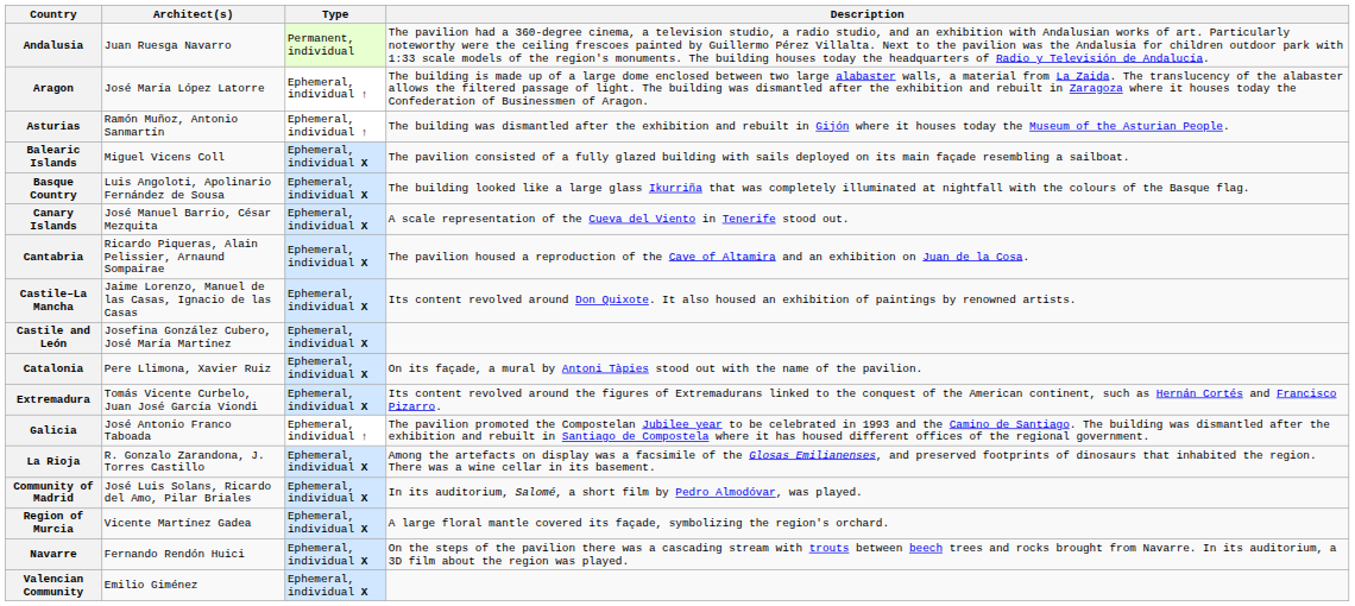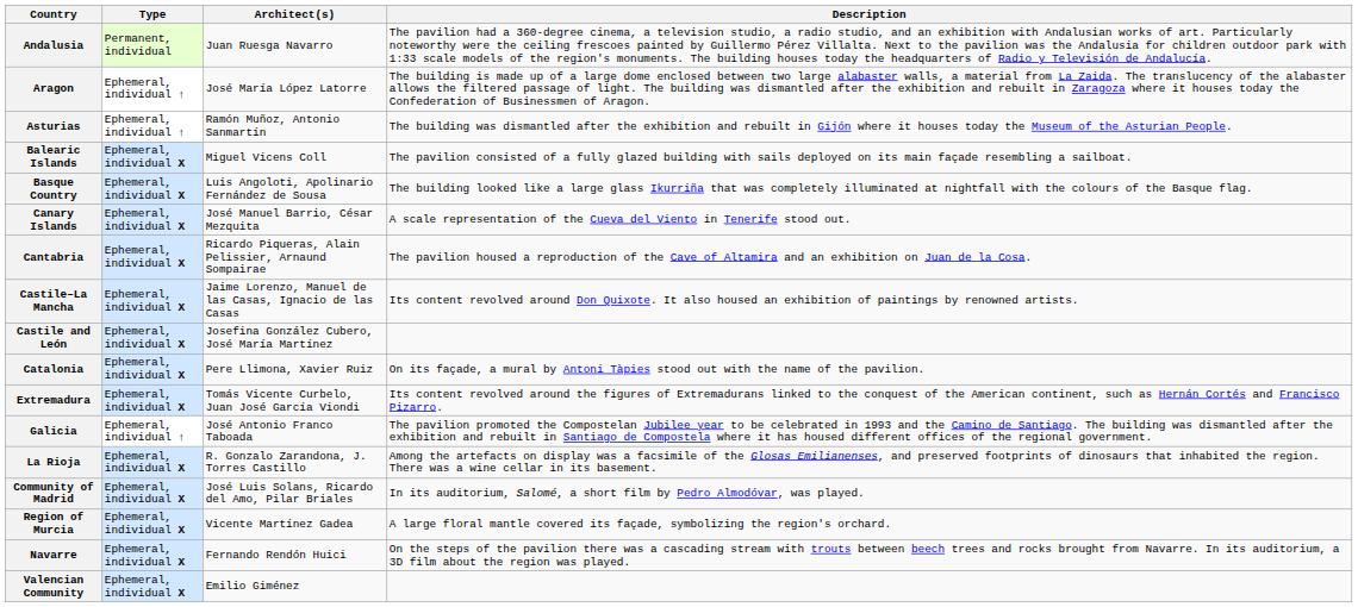 <table class="wikitable sortable plainrowheaders sticky-header">
 <tr style="background:#ececec;">
 <th>Country</th>
+<th>Type</th>
 <th>Architect(s)</th>
-<th>Type</th>
 <th class="unsortable">Description</th>
 </tr>
 <tr>
 <th scope="row">Andalusia</th>
+<td style="background:#E8FFD0;">Permanent, individual</td>
 <td>Juan Ruesga Navarro</td>
-<td style="background:#E8FFD0;">Permanent, individual</td>
 <td>The pavilion had a 360-degree cinema, a television studio, a radio studio, and an exhibition with Andalusian works of art. Particularly noteworthy were the ceiling frescoes painted by Guillermo Pérez Villalta. Next to the pavilion was the Andalusia for children outdoor park with 1:33 scale models of the region's monuments. The building houses today the headquarters of <a href='#'>Radio y Televisión de Andalucía</a>.</td>
 </tr>
 <tr>
 <th scope="row">Aragon</th>
+<td style="background:#FFFF;">Ephemeral, individual ↑</td>
 <td>José María López Latorre</td>
-<td style="background:#FFFF;">Ephemeral, individual ↑</td>
 <td>The building is made up of a large dome enclosed between two large <a href='#'>alabaster</a> walls, a material from <a href='#'>La Zaida</a>. The translucency of the alabaster allows the filtered passage of light. The building was dismantled after the exhibition and rebuilt in <a href='#'>Zaragoza</a> where it houses today the Confederation of Businessmen of Aragon.</td>
 </tr>
 <tr>
 <th scope="row">Asturias</th>
+<td style="background:#FFFF;">Ephemeral, individual ↑</td>
 <td>Ramón Muñoz, Antonio Sanmartín</td>
-<td style="background:#FFFF;">Ephemeral, individual ↑</td>
 <td>The building was dismantled after the exhibition and rebuilt in <a href='#'>Gijón</a> where it houses today the <a href='#'>Museum of the Asturian People</a>.</td>
 </tr>
 <tr>
 <th scope="row">Balearic Islands</th>
+<td style="background:#D0E7FF;">Ephemeral, individual <strong>X</strong></td>
 <td>Miguel Vicens Coll</td>
-<td style="background:#D0E7FF;">Ephemeral, individual <strong>X</strong></td>
 <td>The pavilion consisted of a fully glazed building with sails deployed on its main façade resembling a sailboat.</td>
 </tr>
 <tr>
 <th scope="row">Basque Country</th>
+<td style="background:#D0E7FF;">Ephemeral, individual <strong>X</strong></td>
 <td>Luis Angoloti, Apolinario Fernández de Sousa</td>
-<td style="background:#D0E7FF;">Ephemeral, individual <strong>X</strong></td>
 <td>The building looked like a large glass <a href='#'>Ikurriña</a> that was completely illuminated at nightfall with the colours of the Basque flag.</td>
 </tr>
 <tr>
 <th scope="row">Canary Islands</th>
+<td style="background:#D0E7FF;">Ephemeral, individual <strong>X</strong></td>
 <td>José Manuel Barrio, César Mezquita</td>
-<td style="background:#D0E7FF;">Ephemeral, individual <strong>X</strong></td>
 <td>A scale representation of the <a href='#'>Cueva del Viento</a> in <a href='#'>Tenerife</a> stood out.</td>
 </tr>
 <tr>
 <th scope="row">Cantabria</th>
+<td style="background:#D0E7FF;">Ephemeral, individual <strong>X</strong></td>
 <td>Ricardo Piqueras, Alain Pelissier, Arnaund Sompairae</td>
-<td style="background:#D0E7FF;">Ephemeral, individual <strong>X</strong></td>
 <td>The pavilion housed a reproduction of the <a href='#'>Cave of Altamira</a> and an exhibition on <a href='#'>Juan de la Cosa</a>.</td>
 </tr>
 <tr>
 <th scope="row">Castile–La Mancha</th>
+<td style="background:#D0E7FF;">Ephemeral, individual <strong>X</strong></td>
 <td>Jaime Lorenzo, Manuel de las Casas, Ignacio de las Casas</td>
-<td style="background:#D0E7FF;">Ephemeral, individual <strong>X</strong></td>
 <td>Its content revolved around <a href='#'>Don Quixote</a>. It also housed an exhibition of paintings by renowned artists.</td>
 </tr>
 <tr>
 <th scope="row">Castile and León</th>
+<td style="background:#D0E7FF;">Ephemeral, individual <strong>X</strong></td>
 <td>Josefina González Cubero, José María Martínez</td>
-<td style="background:#D0E7FF;">Ephemeral, individual <strong>X</strong></td>
 <td></td>
 </tr>
 <tr>
 <th scope="row">Catalonia</th>
+<td style="background:#D0E7FF;">Ephemeral, individual <strong>X</strong></td>
 <td>Pere Llimona, Xavier Ruiz</td>
-<td style="background:#D0E7FF;">Ephemeral, individual <strong>X</strong></td>
 <td>On its façade, a mural by <a href='#'>Antoni Tàpies</a> stood out with the name of the pavilion.</td>
 </tr>
 <tr>
 <th scope="row">Extremadura</th>
+<td style="background:#D0E7FF;">Ephemeral, individual <strong>X</strong></td>
 <td>Tomás Vicente Curbelo, Juan José García Viondi</td>
-<td style="background:#D0E7FF;">Ephemeral, individual <strong>X</strong></td>
 <td>Its content revolved around the figures of Extremadurans linked to the conquest of the American continent, such as <a href='#'>Hernán Cortés</a> and <a href='#'>Francisco Pizarro</a>.</td>
 </tr>
 <tr>
 <th scope="row">Galicia</th>
+<td style="background:#FFFF;">Ephemeral, individual ↑</td>
 <td>José Antonio Franco Taboada</td>
-<td style="background:#FFFF;">Ephemeral, individual ↑</td>
 <td>The pavilion promoted the Compostelan <a href='#'>Jubilee year</a> to be celebrated in 1993 and the <a href='#'>Camino de Santiago</a>. The building was dismantled after the exhibition and rebuilt in <a href='#'>Santiago de Compostela</a> where it has housed different offices of the regional government.</td>
 </tr>
 <tr>
 <th scope="row">La Rioja</th>
+<td style="background:#D0E7FF;">Ephemeral, individual <strong>X</strong></td>
 <td>R. Gonzalo Zarandona, J. Torres Castillo</td>
-<td style="background:#D0E7FF;">Ephemeral, individual <strong>X</strong></td>
 <td>Among the artefacts on display was a facsimile of the <em><a href='#'>Glosas Emilianenses</a></em>, and preserved footprints of dinosaurs that inhabited the region. There was a wine cellar in its basement.</td>
 </tr>
 <tr>
 <th scope="row">Community of Madrid</th>
+<td style="background:#D0E7FF;">Ephemeral, individual <strong>X</strong></td>
 <td>José Luis Solans, Ricardo del Amo, Pilar Briales</td>
-<td style="background:#D0E7FF;">Ephemeral, individual <strong>X</strong></td>
 <td>In its auditorium, <em>Salomé</em>, a short film by <a href='#'>Pedro Almodóvar</a>, was played.</td>
 </tr>
 <tr>
 <th scope="row">Region of Murcia</th>
+<td style="background:#D0E7FF;">Ephemeral, individual <strong>X</strong></td>
 <td>Vicente Martínez Gadea</td>
-<td style="background:#D0E7FF;">Ephemeral, individual <strong>X</strong></td>
 <td>A large floral mantle covered its façade, symbolizing the region's orchard.</td>
 </tr>
 <tr>
 <th scope="row">Navarre</th>
+<td style="background:#D0E7FF;">Ephemeral, individual <strong>X</strong></td>
 <td>Fernando Rendón Huici</td>
-<td style="background:#D0E7FF;">Ephemeral, individual <strong>X</strong></td>
 <td>On the steps of the pavilion there was a cascading stream with <a href='#'>trouts</a> between <a href='#'>beech</a> trees and rocks brought from Navarre. In its auditorium, a 3D film about the region was played.</td>
 </tr>
 <tr>
 <th scope="row">Valencian Community</th>
+<td style="background:#D0E7FF;">Ephemeral, individual <strong>X</strong></td>
 <td>Emilio Giménez</td>
-<td style="background:#D0E7FF;">Ephemeral, individual <strong>X</strong></td>
 <td></td>
 </tr>
 </table>
